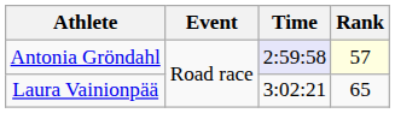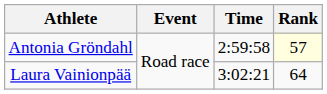 <table class="wikitable" style="font-size:90%">
 <tr>
 <th>Athlete</th>
 <th>Event</th>
 <th>Time</th>
 <th>Rank</th>
 </tr>
 <tr align=center>
 <td><a href='#'>Antonia Gröndahl</a></td>
 <td align=left rowspan=2>Road race</td>
-<td style="background: lavender;">2:59:58</td>
+<td>2:59:58</td>
 <td style="background: lightyellow;">57</td>
 </tr>
 <tr align=center>
 <td><a href='#'>Laura Vainionpää</a></td>
 <td>3:02:21</td>
-<td>65</td>
+<td>64</td>
 </tr>
 </table>
